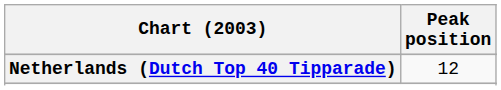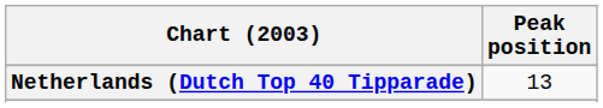 <table class="wikitable sortable plainrowheaders" style="text-align:center">
 <tr>
 <th>Chart (2003)</th>
 <th>Peak<br>position</th>
 </tr>
 <tr>
 </tr>
 <tr>
 <th scope="row">Netherlands (<a href='#'>Dutch Top 40 Tipparade</a>)</th>
-<td>12</td>
+<td>13</td>
 </tr>
 <tr>
 </tr>
 <tr>
 </tr>
 <tr>
 </tr>
 <tr>
 </tr>
 <tr>
 </tr>
 </table>
